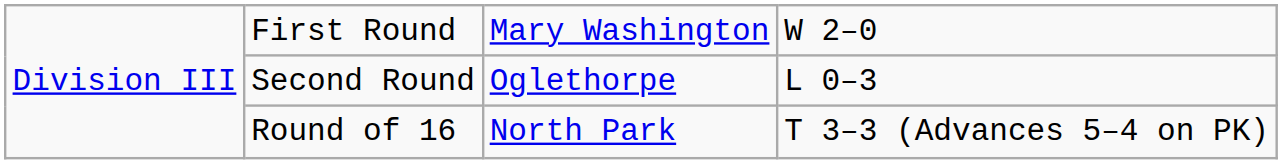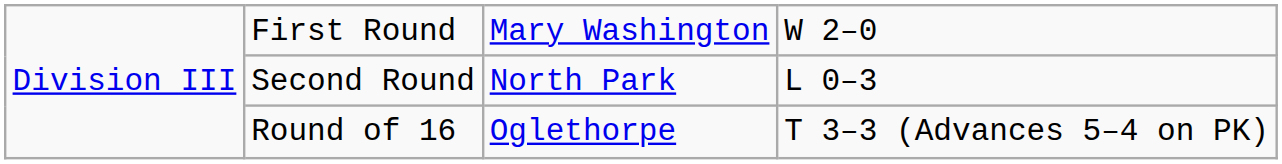 <table class="wikitable">
 <tr>
 <td rowspan="5"><a href='#'>Division III</a></td>
 <td>First Round</td>
 <td><a href='#'>Mary Washington</a></td>
 <td>W 2–0</td>
 </tr>
 <tr>
 <td>Second Round</td>
-<td><a href='#'>Oglethorpe</a></td>
+<td><a href='#'>North Park</a></td>
 <td>L 0–3</td>
 </tr>
 <tr>
 <td>Round of 16</td>
-<td><a href='#'>North Park</a></td>
+<td><a href='#'>Oglethorpe</a></td>
 <td>T 3–3  (Advances 5–4 on PK)</td>
 </tr>
 </table>
